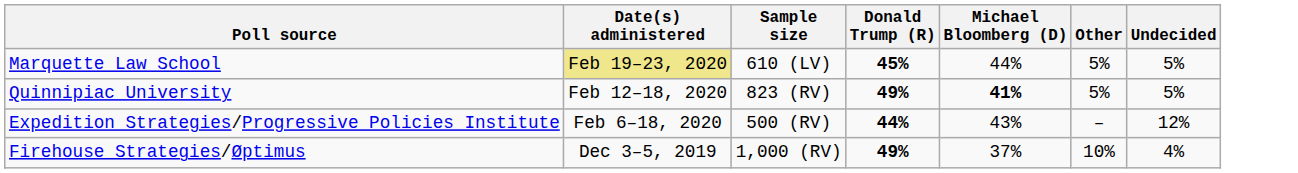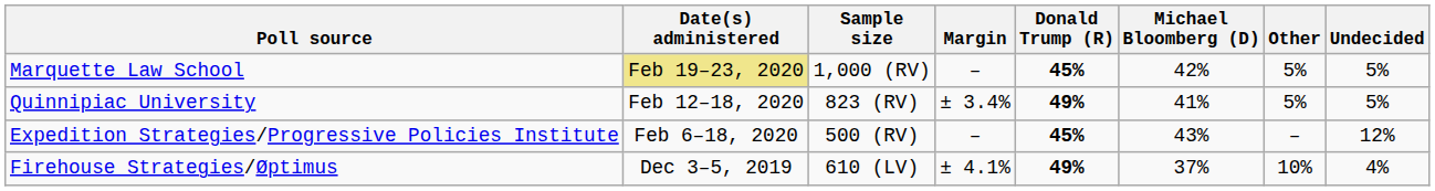 <table class="wikitable" style="font-size:90%;text-align:center;">
 <tr valign=bottom style="font-size:90%;">
 <th>Poll source</th>
 <th>Date(s)<br>administered</th>
 <th>Sample<br>size</th>
+<th>Margin<br></th>
 <th>Donald<br>Trump (R)</th>
 <th>Michael<br>Bloomberg (D)</th>
 <th>Other</th>
 <th>Undecided</th>
 </tr>
 <tr>
 <td style="text-align:left;"><a href='#'>Marquette Law School</a></td>
 <td style="background: khaki;">Feb 19–23, 2020</td>
-<td>610 (LV)</td>
+<td>1,000 (RV)</td>
+<td>–</td>
 <td><strong>45%</strong></td>
-<td>44%</td>
+<td>42%</td>
 <td>5%</td>
 <td>5%</td>
 </tr>
 <tr>
 <td style="text-align:left;"><a href='#'>Quinnipiac University</a></td>
 <td>Feb 12–18, 2020</td>
 <td>823 (RV)</td>
+<td>± 3.4%</td>
 <td><strong>49%</strong></td>
-<td><strong>41%</strong></td>
+<td>41%</td>
 <td>5%</td>
 <td>5%</td>
 </tr>
 <tr>
 <td style="text-align:left;"><a href='#'>Expedition Strategies</a>/<a href='#'>Progressive Policies Institute</a></td>
 <td>Feb 6–18, 2020</td>
 <td>500 (RV)</td>
-<td><strong>44%</strong></td>
+<td>–</td>
+<td><strong>45%</strong></td>
 <td>43%</td>
 <td>–</td>
 <td>12%</td>
 </tr>
 <tr>
 <td style="text-align:left;"><a href='#'>Firehouse Strategies</a>/<a href='#'>Øptimus</a></td>
 <td>Dec 3–5, 2019</td>
-<td>1,000 (RV)</td>
+<td>610 (LV)</td>
+<td>± 4.1%</td>
 <td><strong>49%</strong></td>
 <td>37%</td>
 <td>10%</td>
 <td>4%</td>
 </tr>
 </table>
